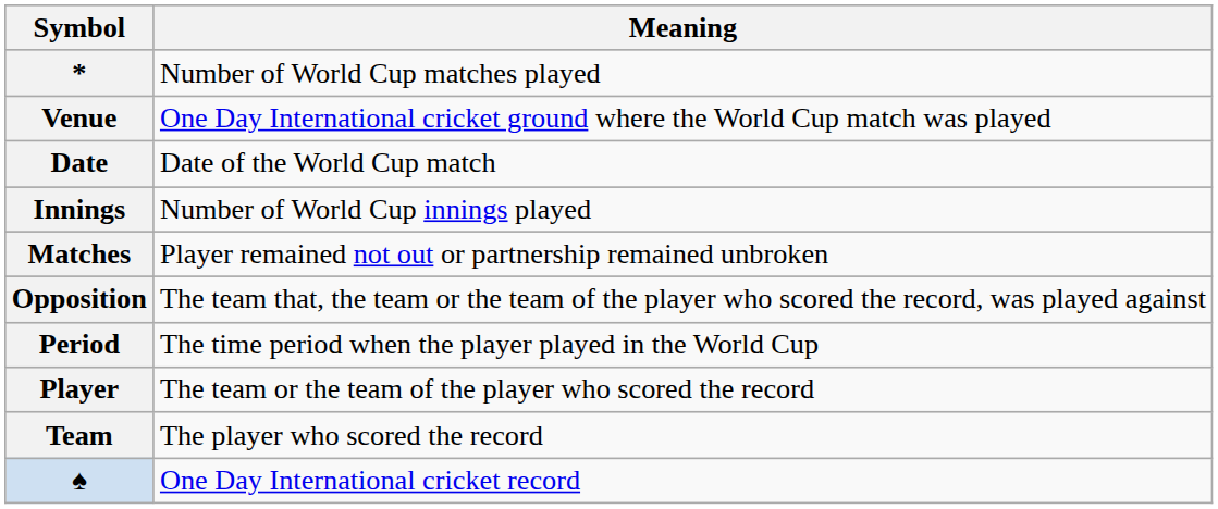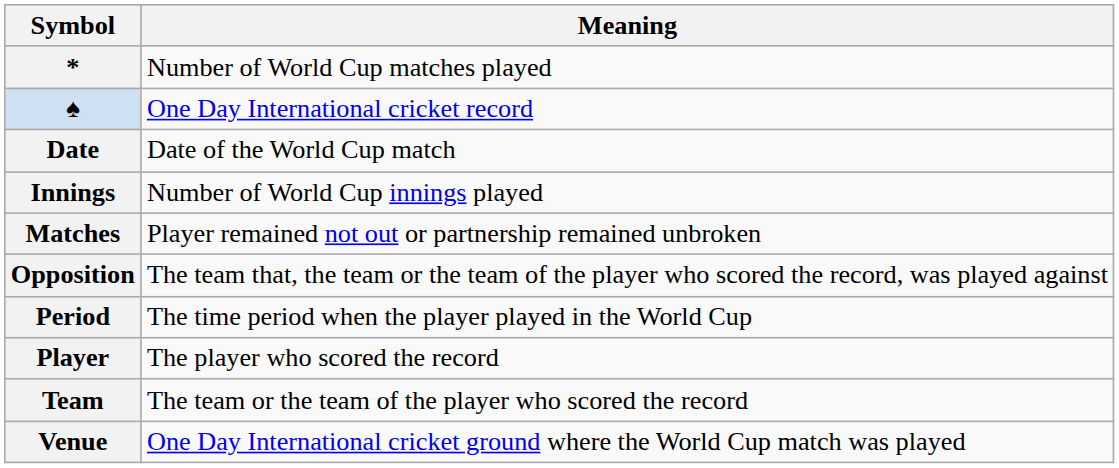 <table class="wikitable plainrowheaders">
 <tr>
 <th scope=col>Symbol</th>
 <th scope=col>Meaning</th>
 </tr>
 <tr>
 <th scope=row>*</th>
 <td>Number of World Cup matches played</td>
 </tr>
 <tr>
-<th scope=row>Venue</th>
-<td><a href='#'>One Day International cricket ground</a> where the World Cup match was played</td>
+<th scope=row style=background:#cee0f2;>♠</th>
+<td><a href='#'>One Day International cricket record</a></td>
 </tr>
 <tr>
 <th scope=row>Date</th>
 <td>Date of the World Cup match</td>
 </tr>
 <tr>
 <th scope=row>Innings</th>
 <td>Number of World Cup <a href='#'>innings</a> played</td>
 </tr>
 <tr>
 <th scope=row>Matches</th>
 <td>Player remained <a href='#'>not out</a> or partnership remained unbroken</td>
 </tr>
 <tr>
 <th scope=row>Opposition</th>
 <td>The team that, the team or the team of the player who scored the record, was played against</td>
 </tr>
 <tr>
 <th scope=row>Period</th>
 <td>The time period when the player played in the World Cup</td>
 </tr>
 <tr>
 <th scope=row>Player</th>
+<td>The player who scored the record</td>
+</tr>
+<tr>
+<th scope=row>Team</th>
 <td>The team or the team of the player who scored the record</td>
 </tr>
 <tr>
-<th scope=row>Team</th>
-<td>The player who scored the record</td>
-</tr>
-<tr>
-<th scope=row style=background:#cee0f2;>♠</th>
-<td><a href='#'>One Day International cricket record</a></td>
+<th scope=row>Venue</th>
+<td><a href='#'>One Day International cricket ground</a> where the World Cup match was played</td>
 </tr>
 </table>
